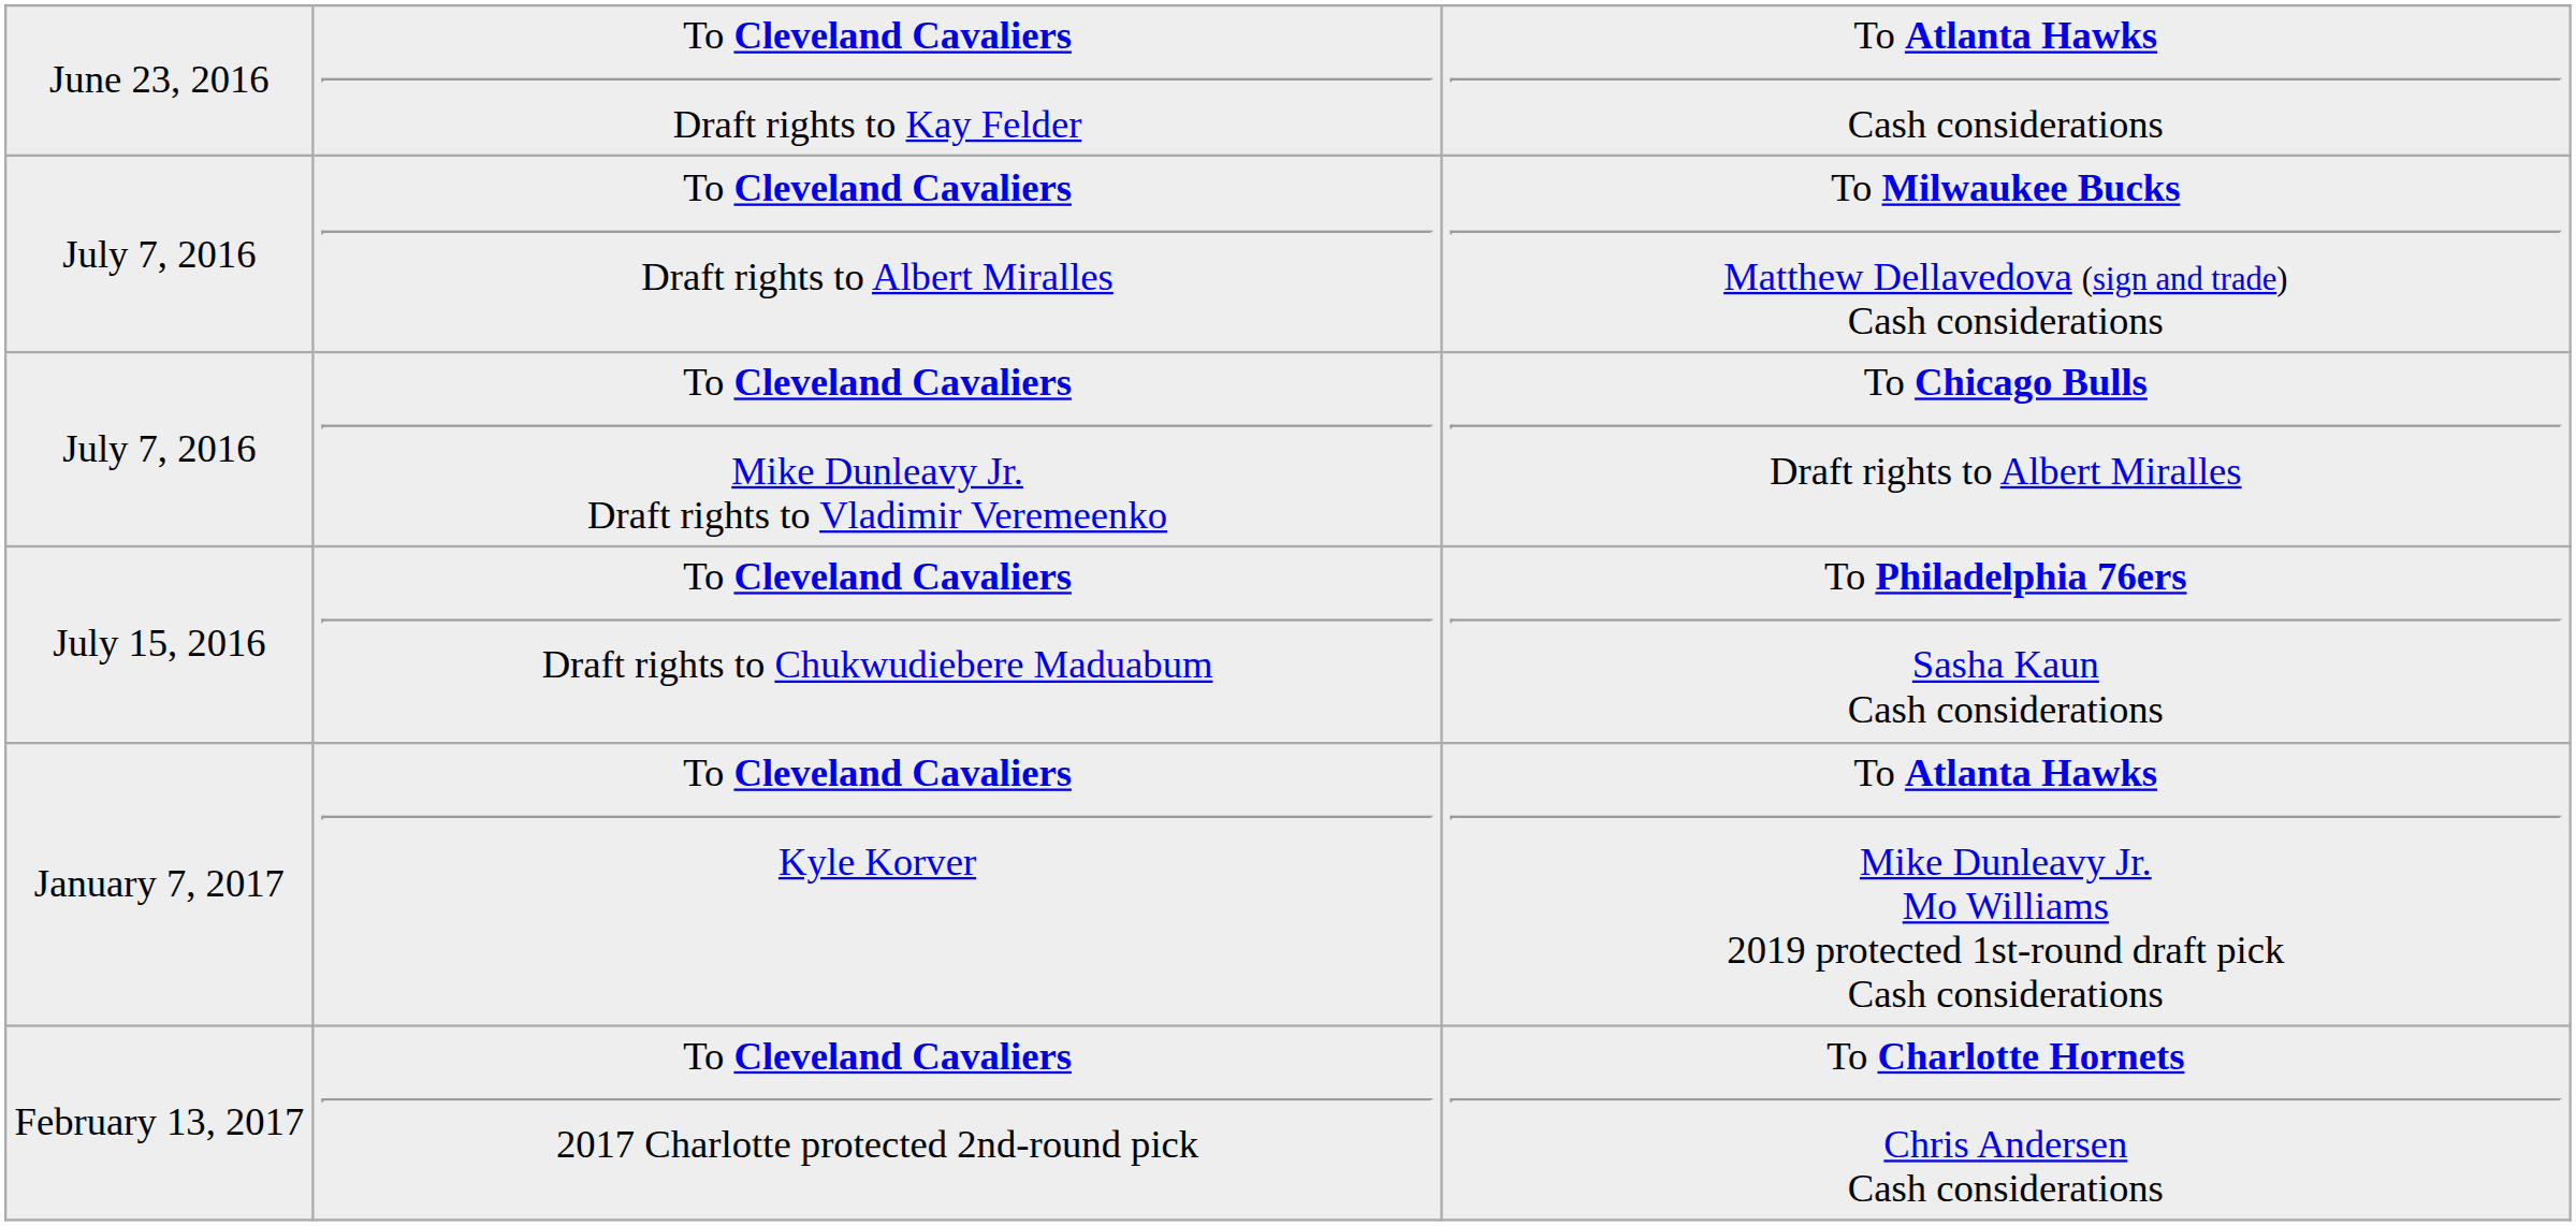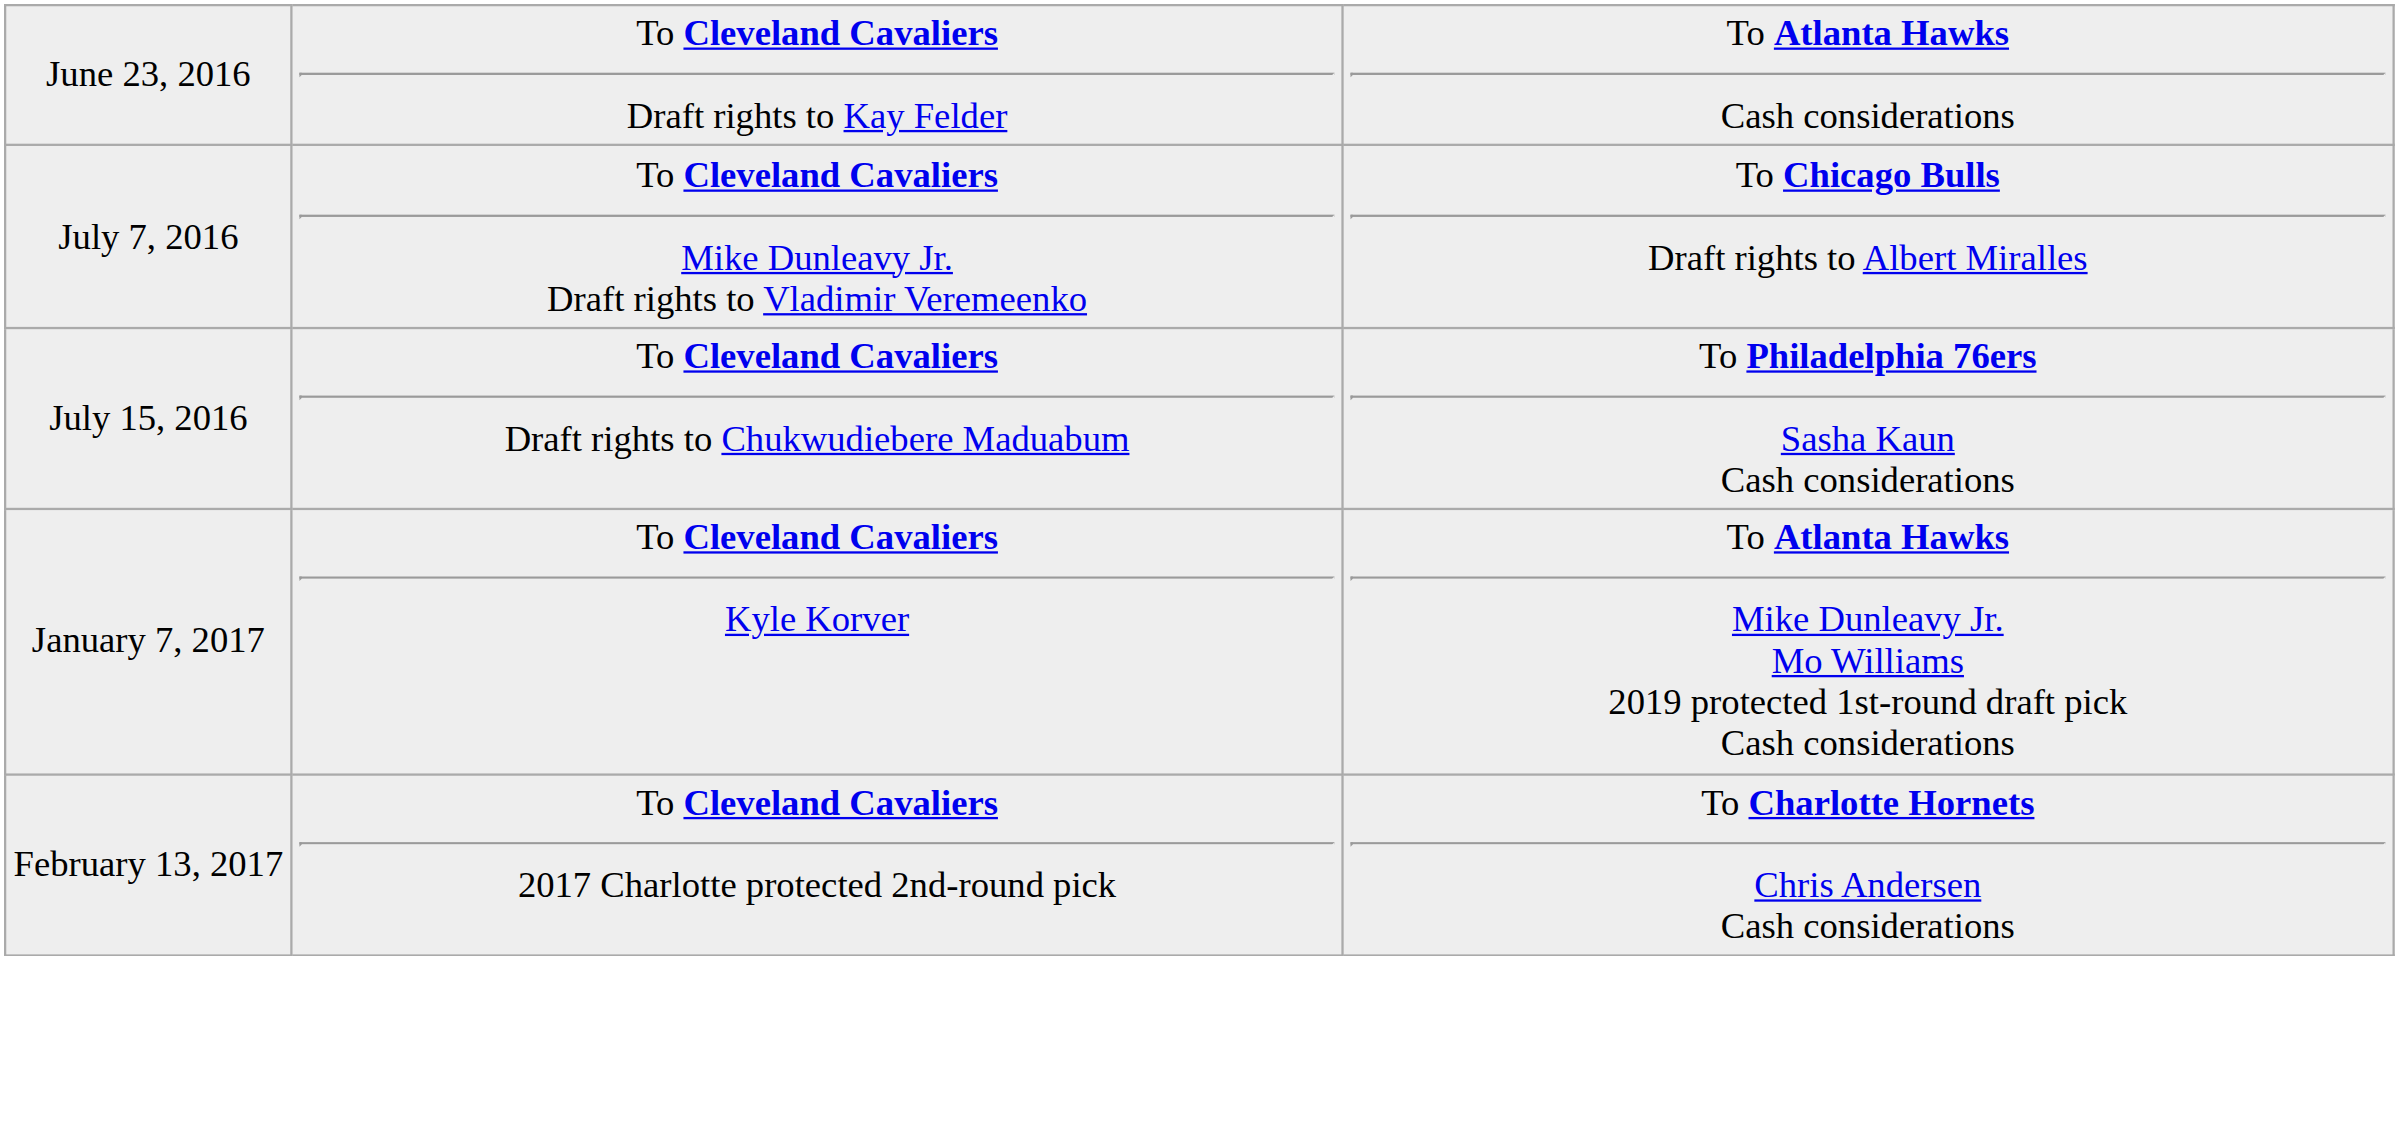 <table class="wikitable sortable sortable" style="text-align: center">
 <tr style="background:#eee;">
 <td style="width:12%">June 23, 2016</td>
 <td style="width:44%; vertical-align:top;">To <strong><a href='#'>Cleveland Cavaliers</a></strong><hr>Draft rights to <a href='#'>Kay Felder</a></td>
 <td style="width:44%; vertical-align:top;">To <strong><a href='#'>Atlanta Hawks</a></strong><hr>Cash considerations</td>
-</tr>
-<tr style="background:#eee;">
-<td style="width:12%">July 7, 2016</td>
-<td style="width:44%; vertical-align:top;">To <strong><a href='#'>Cleveland Cavaliers</a></strong><hr>Draft rights to <a href='#'>Albert Miralles</a></td>
-<td style="width:44%; vertical-align:top;">To <strong><a href='#'>Milwaukee Bucks</a></strong><hr><a href='#'>Matthew Dellavedova</a> <small>(<a href='#'>sign and trade</a>)</small> <br>Cash considerations</td>
 </tr>
 <tr style="background:#eee;">
 <td style="width:12%">July 7, 2016</td>
 <td style="width:44%; vertical-align:top;">To <strong><a href='#'>Cleveland Cavaliers</a></strong><hr><a href='#'>Mike Dunleavy Jr.</a><br>Draft rights to <a href='#'>Vladimir Veremeenko</a></td>
 <td style="width:44%; vertical-align:top;">To <strong><a href='#'>Chicago Bulls</a></strong><hr>Draft rights to <a href='#'>Albert Miralles</a></td>
 </tr>
 <tr style="background:#eee;">
 <td style="width:12%">July 15, 2016</td>
 <td style="width:44%; vertical-align:top;">To <strong><a href='#'>Cleveland Cavaliers</a></strong><hr>Draft rights to <a href='#'>Chukwudiebere Maduabum</a></td>
 <td style="width:44%; vertical-align:top;">To <strong><a href='#'>Philadelphia 76ers</a></strong><hr><a href='#'>Sasha Kaun</a><br>Cash considerations</td>
 </tr>
 <tr style="background:#eee;">
 <td style="width:12%">January 7, 2017</td>
 <td style="width:44%; vertical-align:top;">To <strong><a href='#'>Cleveland Cavaliers</a></strong><hr><a href='#'>Kyle Korver</a></td>
 <td style="width:44%; vertical-align:top;">To <strong><a href='#'>Atlanta Hawks</a></strong><hr><a href='#'>Mike Dunleavy Jr.</a><br><a href='#'>Mo Williams</a><br>2019 protected 1st-round draft pick<br>Cash considerations</td>
 </tr>
 <tr style="background:#eee;">
 <td style="width:12%">February 13, 2017</td>
 <td style="width:44%; vertical-align:top;">To <strong><a href='#'>Cleveland Cavaliers</a></strong><hr>2017 Charlotte protected 2nd-round pick</td>
 <td style="width:44%; vertical-align:top;">To <strong><a href='#'>Charlotte Hornets</a></strong><hr><a href='#'>Chris Andersen</a><br>Cash considerations</td>
 </tr>
 </table>
